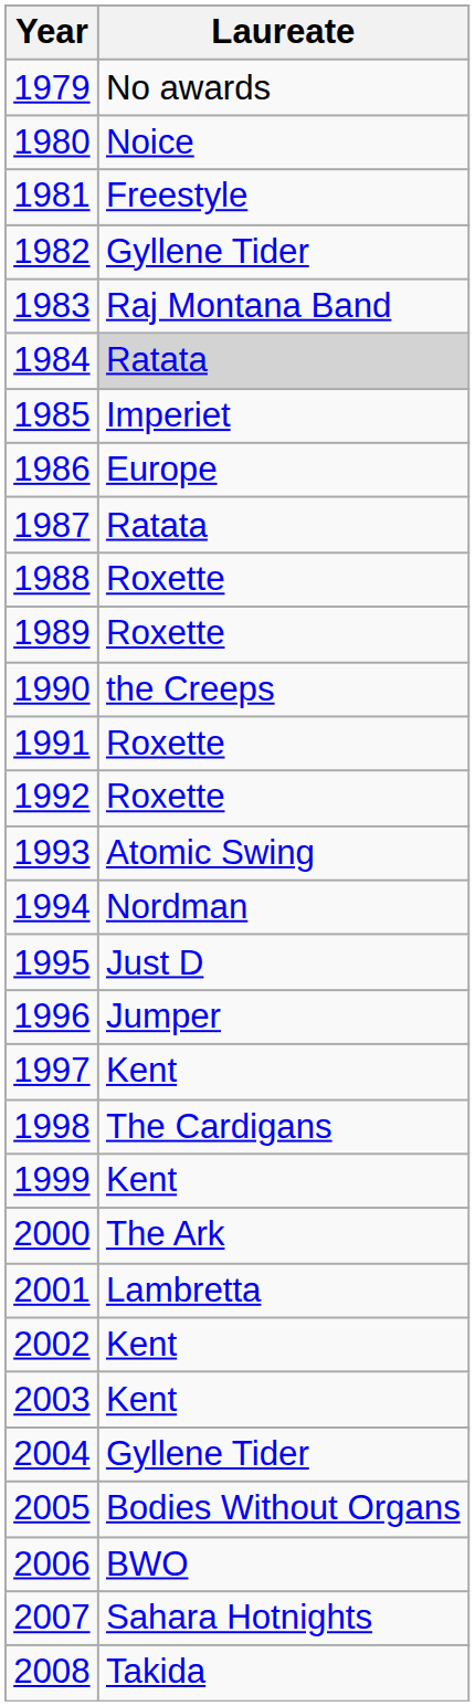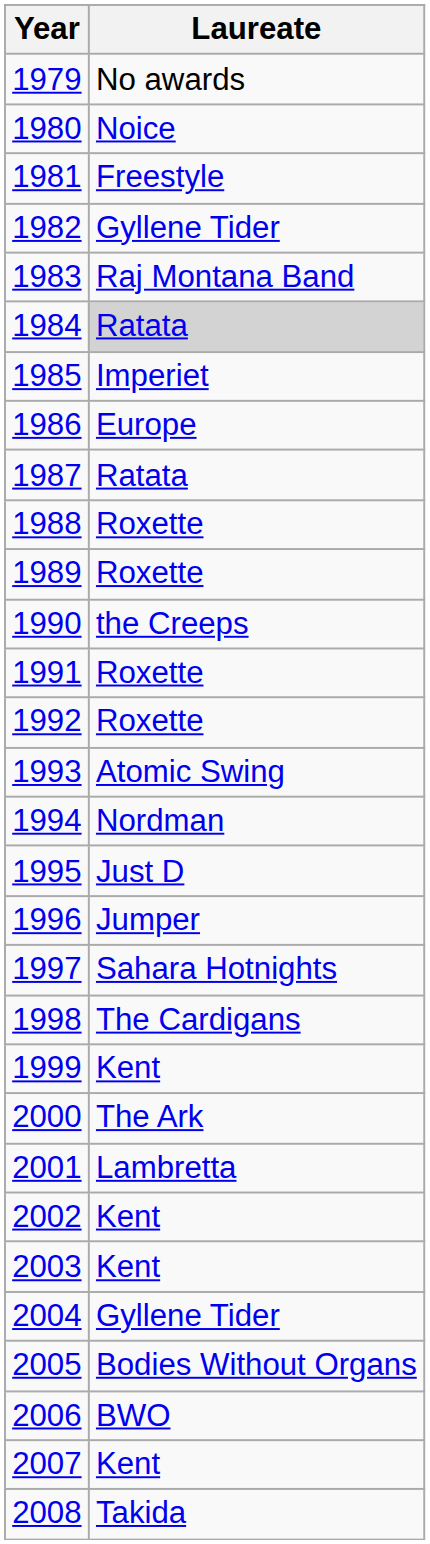 <table class="wikitable">
 <tr>
 <th>Year</th>
 <th>Laureate</th>
 </tr>
 <tr>
 <td><a href='#'>1979</a></td>
 <td>No awards</td>
 </tr>
 <tr>
 <td><a href='#'>1980</a></td>
 <td><a href='#'>Noice</a></td>
 </tr>
 <tr>
 <td><a href='#'>1981</a></td>
 <td><a href='#'>Freestyle</a></td>
 </tr>
 <tr>
 <td><a href='#'>1982</a></td>
 <td><a href='#'>Gyllene Tider</a></td>
 </tr>
 <tr>
 <td><a href='#'>1983</a></td>
 <td><a href='#'>Raj Montana Band</a></td>
 </tr>
 <tr>
 <td><a href='#'>1984</a></td>
 <td style="background: lightgrey;"><a href='#'>Ratata</a></td>
 </tr>
 <tr>
 <td><a href='#'>1985</a></td>
 <td><a href='#'>Imperiet</a></td>
 </tr>
 <tr>
 <td><a href='#'>1986</a></td>
 <td><a href='#'>Europe</a></td>
 </tr>
 <tr>
 <td><a href='#'>1987</a></td>
 <td><a href='#'>Ratata</a></td>
 </tr>
 <tr>
 <td><a href='#'>1988</a></td>
 <td><a href='#'>Roxette</a></td>
 </tr>
 <tr>
 <td><a href='#'>1989</a></td>
 <td><a href='#'>Roxette</a></td>
 </tr>
 <tr>
 <td><a href='#'>1990</a></td>
 <td><a href='#'>the Creeps</a></td>
 </tr>
 <tr>
 <td><a href='#'>1991</a></td>
 <td><a href='#'>Roxette</a></td>
 </tr>
 <tr>
 <td><a href='#'>1992</a></td>
 <td><a href='#'>Roxette</a></td>
 </tr>
 <tr>
 <td><a href='#'>1993</a></td>
 <td><a href='#'>Atomic Swing</a></td>
 </tr>
 <tr>
 <td><a href='#'>1994</a></td>
 <td><a href='#'>Nordman</a></td>
 </tr>
 <tr>
 <td><a href='#'>1995</a></td>
 <td><a href='#'>Just D</a></td>
 </tr>
 <tr>
 <td><a href='#'>1996</a></td>
 <td><a href='#'>Jumper</a></td>
 </tr>
 <tr>
 <td><a href='#'>1997</a></td>
-<td><a href='#'>Kent</a></td>
+<td><a href='#'>Sahara Hotnights</a></td>
 </tr>
 <tr>
 <td><a href='#'>1998</a></td>
 <td><a href='#'>The Cardigans</a></td>
 </tr>
 <tr>
 <td><a href='#'>1999</a></td>
 <td><a href='#'>Kent</a></td>
 </tr>
 <tr>
 <td><a href='#'>2000</a></td>
 <td><a href='#'>The Ark</a></td>
 </tr>
 <tr>
 <td><a href='#'>2001</a></td>
 <td><a href='#'>Lambretta</a></td>
 </tr>
 <tr>
 <td><a href='#'>2002</a></td>
 <td><a href='#'>Kent</a></td>
 </tr>
 <tr>
 <td><a href='#'>2003</a></td>
 <td><a href='#'>Kent</a></td>
 </tr>
 <tr>
 <td><a href='#'>2004</a></td>
 <td><a href='#'>Gyllene Tider</a></td>
 </tr>
 <tr>
 <td><a href='#'>2005</a></td>
 <td><a href='#'>Bodies Without Organs</a></td>
 </tr>
 <tr>
 <td><a href='#'>2006</a></td>
 <td><a href='#'>BWO</a></td>
 </tr>
 <tr>
 <td><a href='#'>2007</a></td>
-<td><a href='#'>Sahara Hotnights</a></td>
+<td><a href='#'>Kent</a></td>
 </tr>
 <tr>
 <td><a href='#'>2008</a></td>
 <td><a href='#'>Takida</a></td>
 </tr>
 </table>
